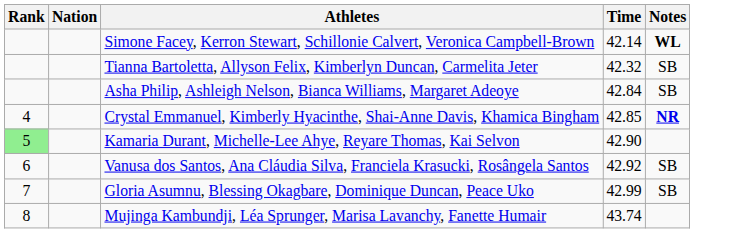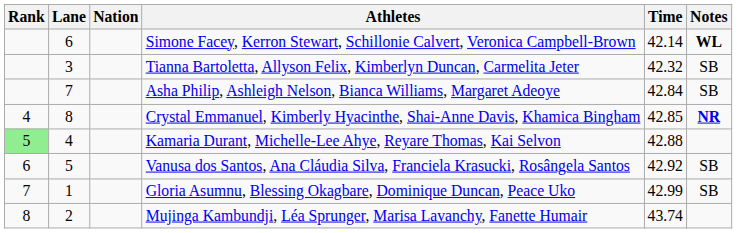 <table class="wikitable sortable" style="text-align:center">
 <tr>
 <th>Rank</th>
+<th>Lane</th>
 <th>Nation</th>
 <th>Athletes</th>
 <th>Time</th>
 <th>Notes</th>
 </tr>
 <tr>
 <td></td>
+<td>6</td>
 <td align=left></td>
 <td align=left><a href='#'>Simone Facey</a>, <a href='#'>Kerron Stewart</a>, <a href='#'>Schillonie Calvert</a>, <a href='#'>Veronica Campbell-Brown</a></td>
 <td>42.14</td>
 <td><strong>WL</strong></td>
 </tr>
 <tr>
 <td></td>
+<td>3</td>
 <td align=left></td>
 <td align=left><a href='#'>Tianna Bartoletta</a>, <a href='#'>Allyson Felix</a>, <a href='#'>Kimberlyn Duncan</a>, <a href='#'>Carmelita Jeter</a></td>
 <td>42.32</td>
 <td>SB</td>
 </tr>
 <tr>
 <td></td>
+<td>7</td>
 <td align=left></td>
 <td align=left><a href='#'>Asha Philip</a>, <a href='#'>Ashleigh Nelson</a>, <a href='#'>Bianca Williams</a>, <a href='#'>Margaret Adeoye</a></td>
 <td>42.84</td>
 <td>SB</td>
 </tr>
 <tr>
 <td>4</td>
+<td>8</td>
 <td align=left></td>
 <td align=left><a href='#'>Crystal Emmanuel</a>, <a href='#'>Kimberly Hyacinthe</a>, <a href='#'>Shai-Anne Davis</a>, <a href='#'>Khamica Bingham</a></td>
 <td>42.85</td>
 <td><strong><a href='#'>NR</a></strong></td>
 </tr>
 <tr>
 <td style="background: lightgreen;">5</td>
+<td>4</td>
 <td align=left></td>
 <td align=left><a href='#'>Kamaria Durant</a>, <a href='#'>Michelle-Lee Ahye</a>, <a href='#'>Reyare Thomas</a>, <a href='#'>Kai Selvon</a></td>
-<td>42.90</td>
+<td>42.88</td>
 <td></td>
 </tr>
 <tr>
 <td>6</td>
+<td>5</td>
 <td align=left></td>
 <td align=left><a href='#'>Vanusa dos Santos</a>, <a href='#'>Ana Cláudia Silva</a>, <a href='#'>Franciela Krasucki</a>, <a href='#'>Rosângela Santos</a></td>
 <td>42.92</td>
 <td>SB</td>
 </tr>
 <tr>
 <td>7</td>
+<td>1</td>
 <td align=left></td>
 <td align=left><a href='#'>Gloria Asumnu</a>, <a href='#'>Blessing Okagbare</a>, <a href='#'>Dominique Duncan</a>, <a href='#'>Peace Uko</a></td>
 <td>42.99</td>
 <td>SB</td>
 </tr>
 <tr>
 <td>8</td>
+<td>2</td>
 <td align=left></td>
 <td align=left><a href='#'>Mujinga Kambundji</a>, <a href='#'>Léa Sprunger</a>, <a href='#'>Marisa Lavanchy</a>, <a href='#'>Fanette Humair</a></td>
 <td>43.74</td>
 <td></td>
 </tr>
 </table>
